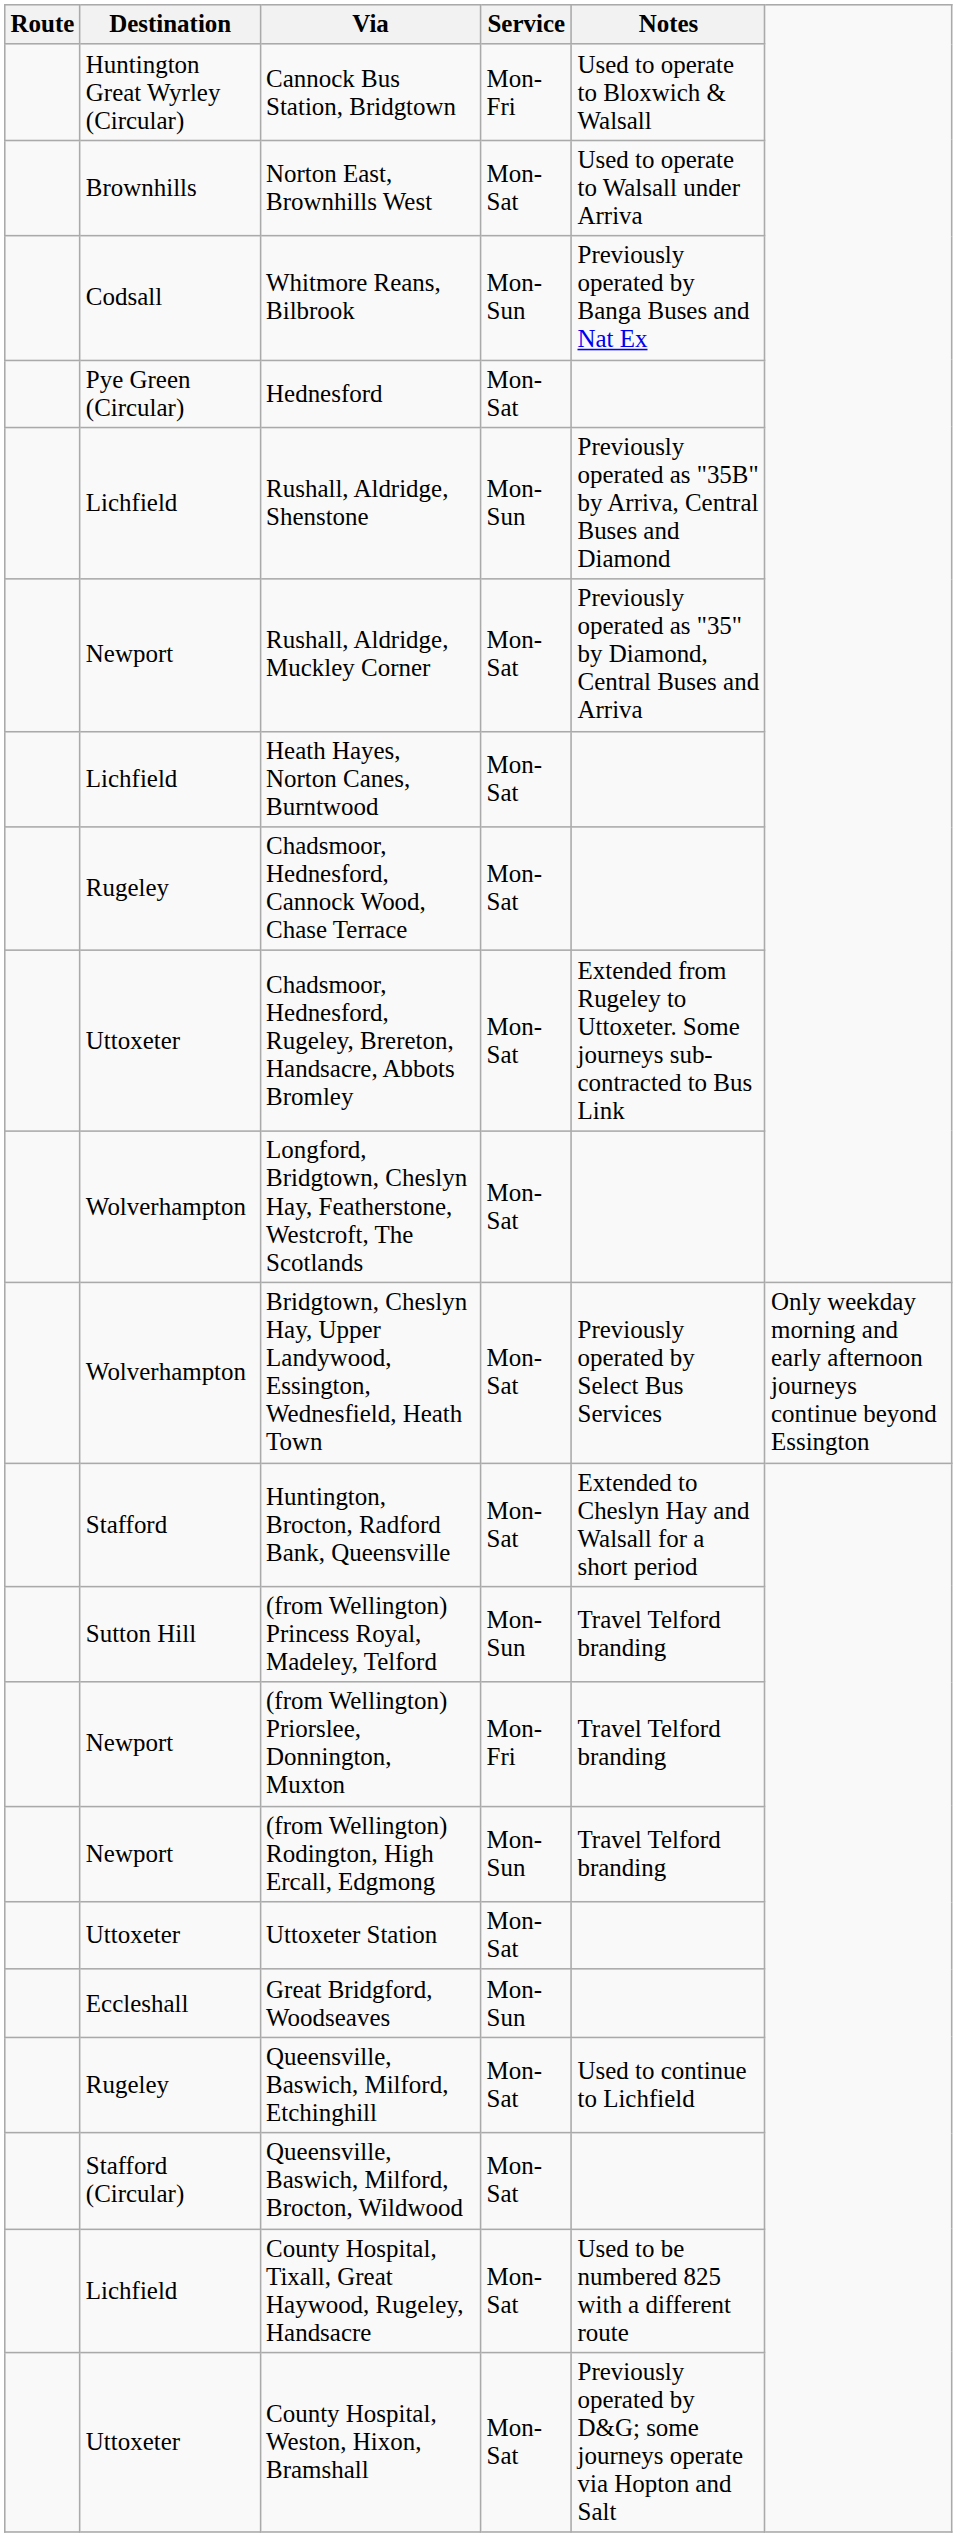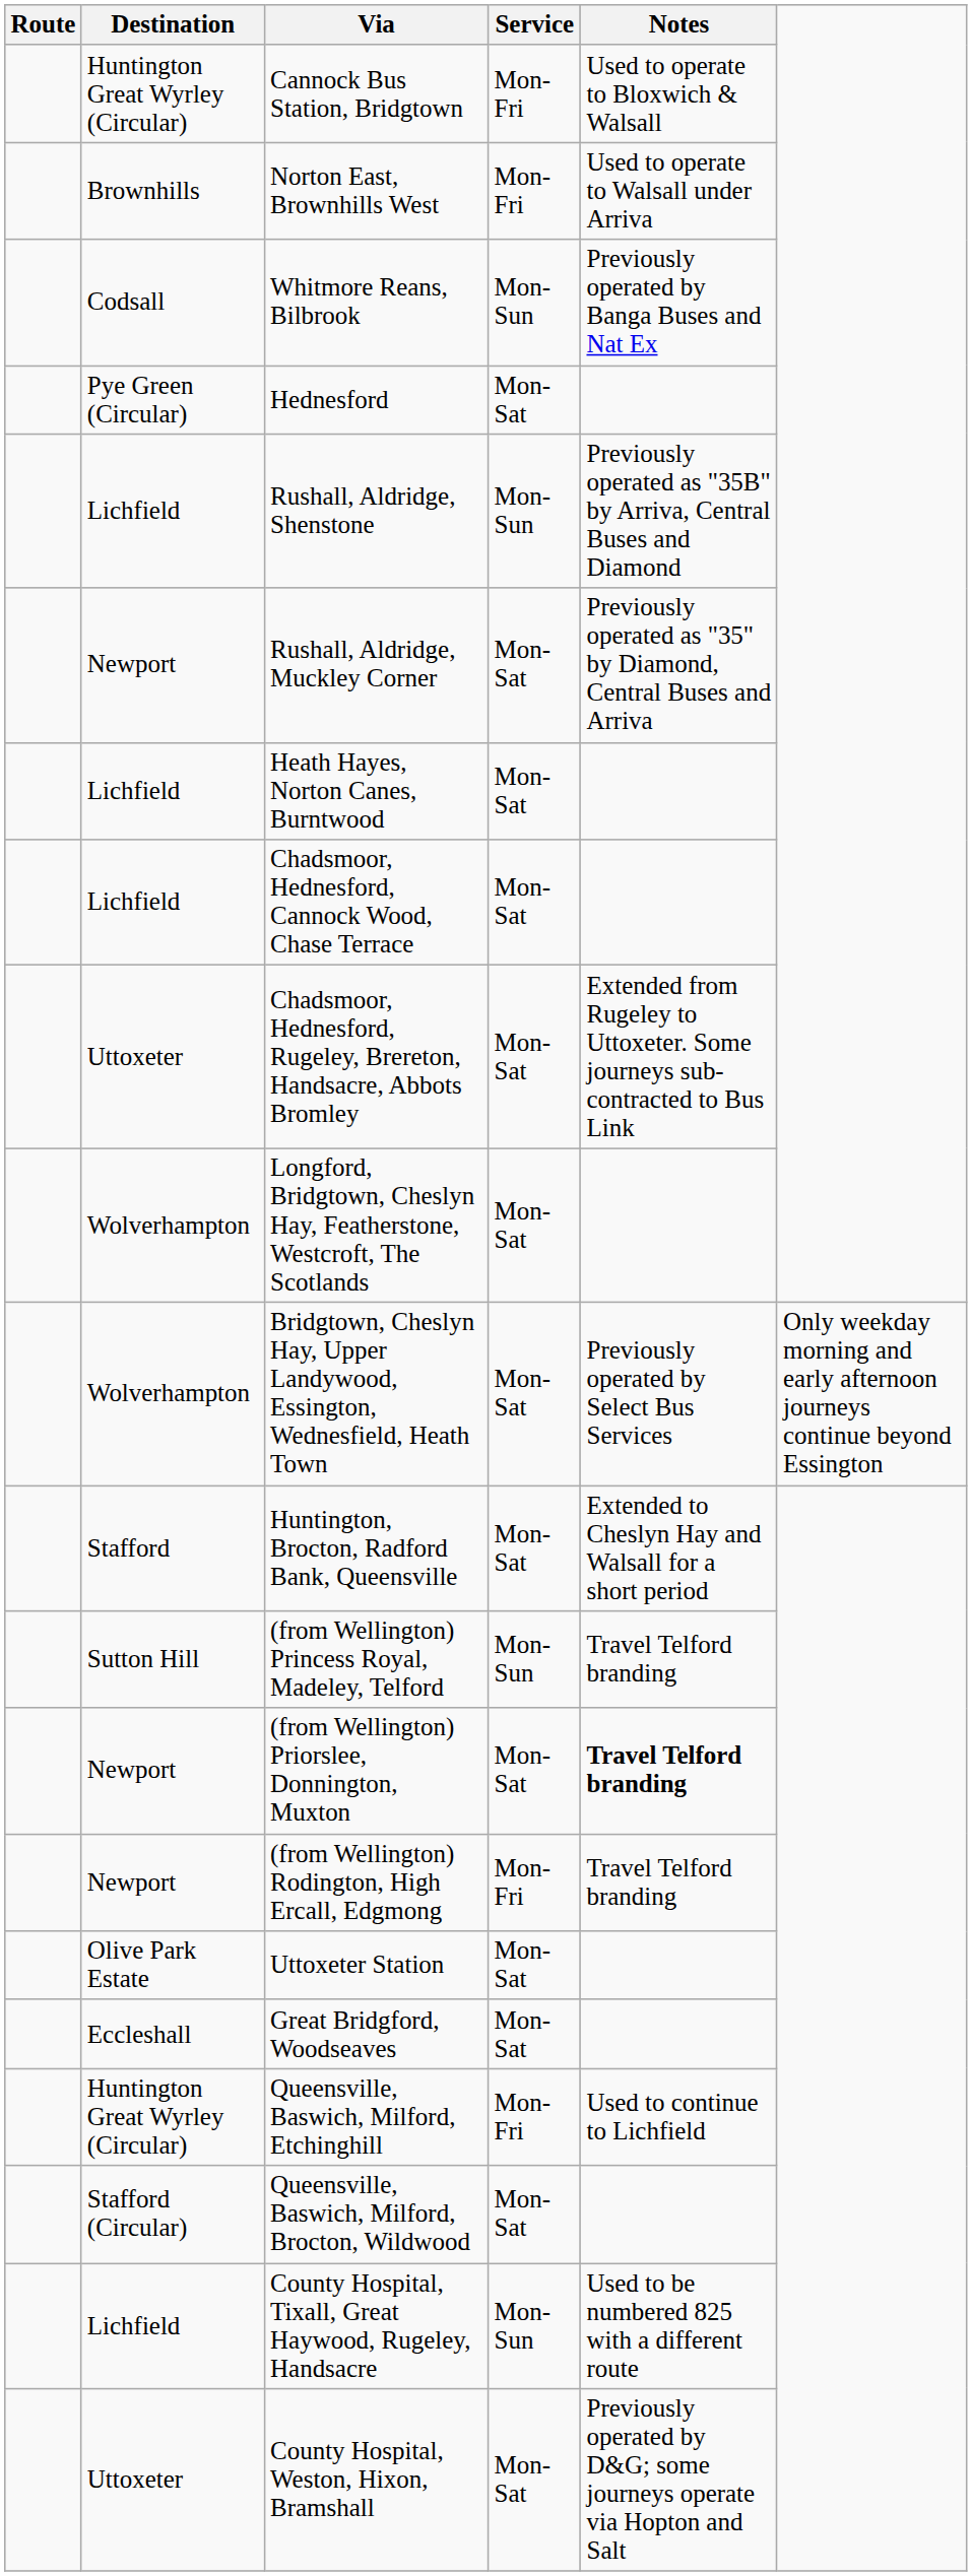 <table class="wikitable sortable">
 <tr>
 <th>Route</th>
 <th>Destination</th>
 <th>Via</th>
 <th>Service</th>
 <th>Notes</th>
 </tr>
 <tr>
 <td><strong></strong></td>
 <td>Huntington<br>Great Wyrley (Circular)</td>
 <td>Cannock Bus Station, Bridgtown</td>
 <td>Mon-Fri</td>
 <td>Used to operate to Bloxwich & Walsall</td>
 </tr>
 <tr>
 <td><strong></strong></td>
 <td>Brownhills</td>
 <td>Norton East, Brownhills West</td>
-<td>Mon-Sat</td>
+<td>Mon-Fri</td>
 <td>Used to operate to Walsall under Arriva</td>
 </tr>
 <tr>
 <td><strong></strong></td>
 <td>Codsall</td>
 <td>Whitmore Reans, Bilbrook</td>
 <td>Mon-Sun</td>
 <td>Previously operated by Banga Buses and <a href='#'>Nat Ex</a></td>
 </tr>
 <tr>
 <td><strong></strong><br><strong></strong></td>
 <td>Pye Green (Circular)</td>
 <td>Hednesford</td>
 <td>Mon-Sat</td>
 <td></td>
 </tr>
 <tr>
 <td><strong></strong></td>
 <td>Lichfield</td>
 <td>Rushall, Aldridge, Shenstone</td>
 <td>Mon-Sun</td>
 <td>Previously operated as "35B" by Arriva, Central Buses and Diamond</td>
 </tr>
 <tr>
 <td><strong></strong></td>
 <td>Newport</td>
 <td>Rushall, Aldridge, Muckley Corner</td>
 <td>Mon-Sat</td>
 <td>Previously operated as "35" by Diamond, Central Buses and Arriva</td>
 </tr>
 <tr>
 <td><strong></strong></td>
 <td>Lichfield</td>
 <td>Heath Hayes, Norton Canes, Burntwood</td>
 <td>Mon-Sat</td>
 <td></td>
 </tr>
 <tr>
 <td><strong></strong></td>
-<td>Rugeley</td>
+<td>Lichfield</td>
 <td>Chadsmoor, Hednesford, Cannock Wood, Chase Terrace</td>
 <td>Mon-Sat</td>
 <td></td>
 </tr>
 <tr>
 <td><strong></strong></td>
 <td>Uttoxeter</td>
 <td>Chadsmoor, Hednesford, Rugeley, Brereton, Handsacre, Abbots Bromley</td>
 <td>Mon-Sat</td>
 <td>Extended from Rugeley to Uttoxeter. Some journeys sub-contracted to Bus Link</td>
 </tr>
 <tr>
 <td><strong></strong></td>
 <td>Wolverhampton</td>
 <td>Longford, Bridgtown, Cheslyn Hay, Featherstone, Westcroft, The Scotlands</td>
 <td>Mon-Sat</td>
 <td></td>
 </tr>
 <tr>
 <td><strong></strong></td>
 <td>Wolverhampton</td>
 <td>Bridgtown, Cheslyn Hay, Upper Landywood, Essington, Wednesfield, Heath Town</td>
 <td>Mon-Sat</td>
 <td>Previously operated by Select Bus Services</td>
 <td>Only weekday morning and early afternoon journeys continue beyond Essington</td>
 </tr>
 <tr>
 <td><strong></strong></td>
 <td>Stafford</td>
 <td>Huntington, Brocton, Radford Bank, Queensville</td>
 <td>Mon-Sat</td>
 <td>Extended to Cheslyn Hay and Walsall for a short period</td>
 </tr>
 <tr>
 <td><strong></strong></td>
 <td>Sutton Hill</td>
 <td>(from Wellington) Princess Royal, Madeley, Telford</td>
 <td>Mon-Sun</td>
 <td>Travel Telford branding</td>
 </tr>
 <tr>
 <td><strong></strong></td>
 <td>Newport</td>
 <td>(from Wellington) Priorslee, Donnington, Muxton</td>
+<td>Mon-Sat</td>
+<td><strong>Travel Telford branding</strong></td>
+</tr>
+<tr>
+<td><strong></strong></td>
+<td>Newport</td>
+<td>(from Wellington) Rodington, High Ercall, Edgmong</td>
 <td>Mon-Fri</td>
 <td>Travel Telford branding</td>
 </tr>
 <tr>
 <td><strong></strong></td>
-<td>Newport</td>
-<td>(from Wellington) Rodington, High Ercall, Edgmong</td>
-<td>Mon-Sun</td>
-<td>Travel Telford branding</td>
-</tr>
-<tr>
-<td><strong></strong></td>
-<td>Uttoxeter</td>
+<td>Olive Park Estate</td>
 <td>Uttoxeter Station</td>
 <td>Mon-Sat</td>
 <td></td>
 </tr>
 <tr>
 <td><strong></strong></td>
 <td>Eccleshall</td>
 <td>Great Bridgford, Woodseaves</td>
-<td>Mon-Sun</td>
+<td>Mon-Sat</td>
 <td></td>
 </tr>
 <tr>
 <td><strong></strong></td>
-<td>Rugeley</td>
+<td>Huntington<br>Great Wyrley (Circular)</td>
 <td>Queensville, Baswich, Milford, Etchinghill</td>
-<td>Mon-Sat</td>
+<td>Mon-Fri</td>
 <td>Used to continue to Lichfield</td>
 </tr>
 <tr>
 <td><strong></strong></td>
 <td>Stafford (Circular)</td>
 <td>Queensville, Baswich, Milford, Brocton, Wildwood</td>
 <td>Mon-Sat</td>
 <td></td>
 </tr>
 <tr>
 <td><strong></strong></td>
 <td>Lichfield</td>
 <td>County Hospital, Tixall, Great Haywood, Rugeley, Handsacre</td>
-<td>Mon-Sat</td>
+<td>Mon-Sun</td>
 <td>Used to be numbered 825 with a different route</td>
 </tr>
 <tr>
 <td><strong></strong></td>
 <td>Uttoxeter</td>
 <td>County Hospital, Weston, Hixon, Bramshall</td>
 <td>Mon-Sat</td>
 <td>Previously operated by D&G; some journeys operate via Hopton and Salt</td>
 </tr>
 </table>
